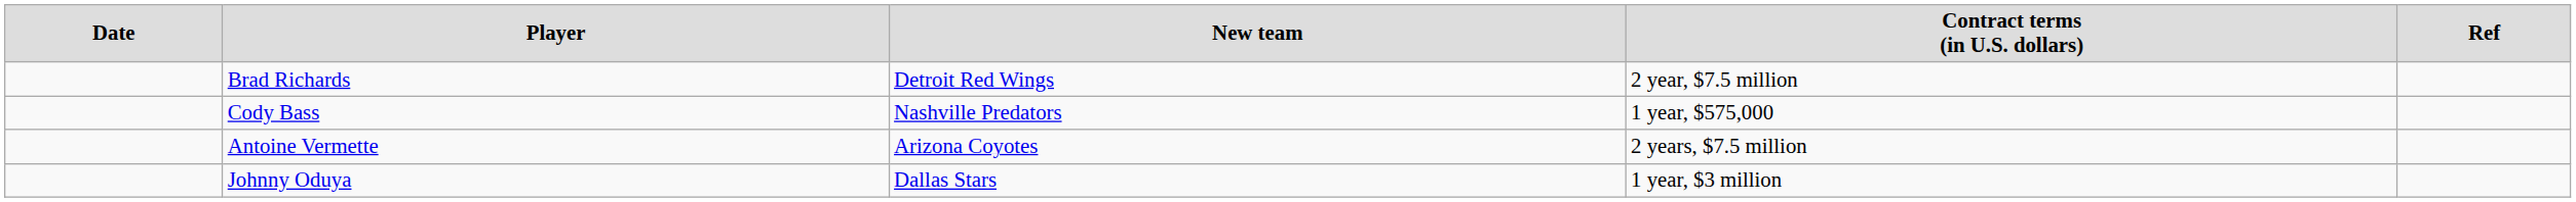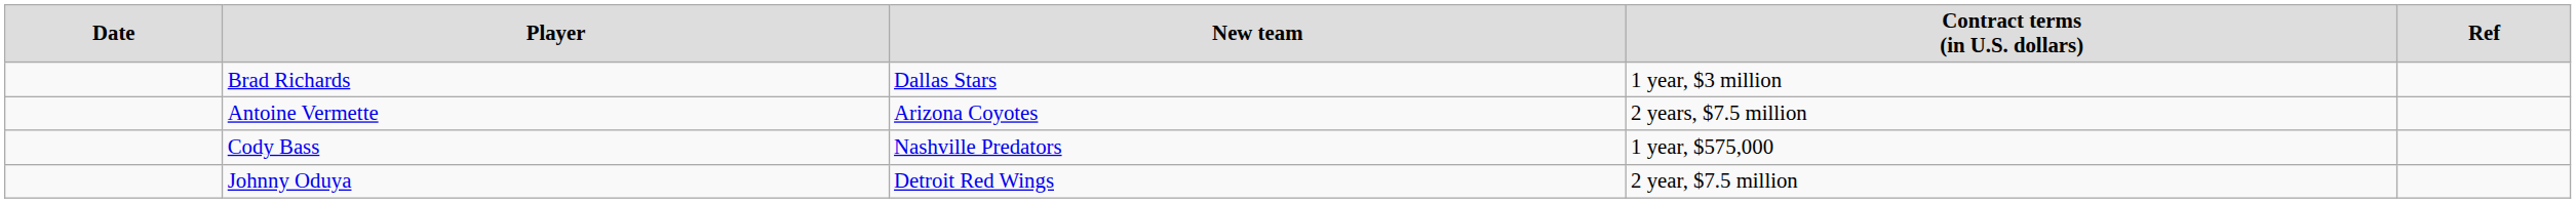 <table class="wikitable" width=97%>
 <tr align="center" bgcolor="#dddddd">
 <td><strong>Date</strong></td>
 <td><strong>Player</strong></td>
 <td><strong>New team</strong></td>
 <td><strong>Contract terms</strong><br><strong>(in U.S. dollars)</strong></td>
 <td><strong>Ref</strong></td>
 </tr>
 <tr>
 <td></td>
 <td><a href='#'>Brad Richards</a></td>
-<td><a href='#'>Detroit Red Wings</a></td>
-<td>2 year, $7.5 million</td>
+<td><a href='#'>Dallas Stars</a></td>
+<td>1 year, $3 million</td>
+<td></td>
+</tr>
+<tr>
+<td></td>
+<td><a href='#'>Antoine Vermette</a></td>
+<td><a href='#'>Arizona Coyotes</a></td>
+<td>2 years, $7.5 million</td>
 <td></td>
 </tr>
 <tr>
 <td></td>
 <td><a href='#'>Cody Bass</a></td>
 <td><a href='#'>Nashville Predators</a></td>
 <td>1 year, $575,000</td>
 <td></td>
 </tr>
 <tr>
 <td></td>
-<td><a href='#'>Antoine Vermette</a></td>
-<td><a href='#'>Arizona Coyotes</a></td>
-<td>2 years, $7.5 million</td>
-<td></td>
-</tr>
-<tr>
-<td></td>
 <td><a href='#'>Johnny Oduya</a></td>
-<td><a href='#'>Dallas Stars</a></td>
-<td>1 year, $3 million</td>
+<td><a href='#'>Detroit Red Wings</a></td>
+<td>2 year, $7.5 million</td>
 <td></td>
 </tr>
 </table>
